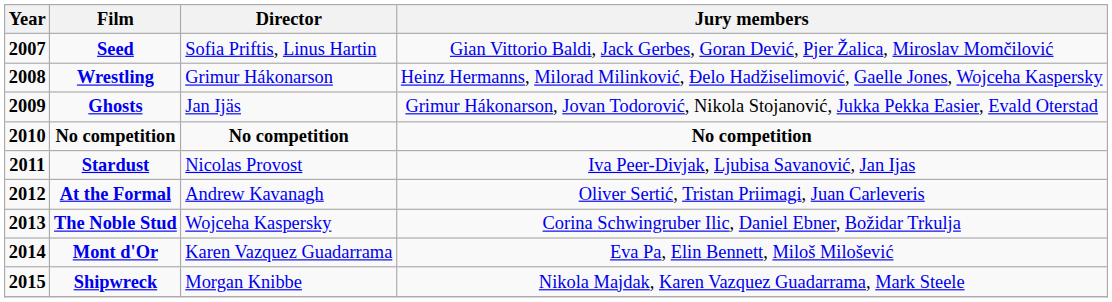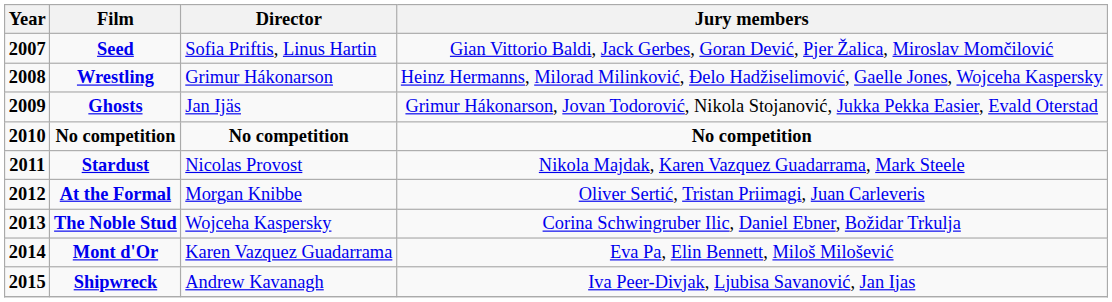 <table class="wikitable" style="text-align:center;">
 <tr>
 <th>Year</th>
 <th>Film</th>
 <th>Director</th>
 <th>Jury members</th>
 </tr>
 <tr>
 <td><strong>2007</strong></td>
 <td><strong><a href='#'>Seed</a></strong></td>
 <td style="text-align:left;"> <a href='#'>Sofia Priftis</a>, <a href='#'>Linus Hartin</a></td>
 <td><a href='#'>Gian Vittorio Baldi</a>, <a href='#'>Jack Gerbes</a>, <a href='#'>Goran Dević</a>, <a href='#'>Pjer Žalica</a>, <a href='#'>Miroslav Momčilović</a></td>
 </tr>
 <tr>
 <td><strong>2008</strong></td>
 <td><strong><a href='#'>Wrestling</a></strong></td>
 <td style="text-align:left;"> <a href='#'>Grimur Hákonarson</a></td>
 <td><a href='#'>Heinz Hermanns</a>, <a href='#'>Milorad Milinković</a>, <a href='#'>Đelo Hadžiselimović</a>, <a href='#'>Gaelle Jones</a>, <a href='#'>Wojceha Kaspersky</a></td>
 </tr>
 <tr>
 <td><strong>2009</strong></td>
 <td><strong><a href='#'>Ghosts</a></strong></td>
 <td style="text-align:left;"> <a href='#'>Jan Ijäs</a></td>
 <td><a href='#'>Grimur Hákonarson</a>, <a href='#'>Jovan Todorović</a>, Nikola Stojanović, <a href='#'>Jukka Pekka Easier</a>, <a href='#'>Evald Oterstad</a></td>
 </tr>
 <tr>
 <td><strong>2010</strong></td>
 <td><strong>No competition</strong></td>
 <td><strong>No competition</strong></td>
 <td><strong>No competition</strong></td>
 </tr>
 <tr>
 <td><strong>2011</strong></td>
 <td><strong><a href='#'>Stardust</a></strong></td>
 <td style="text-align:left;"> <a href='#'>Nicolas Provost</a></td>
-<td><a href='#'>Iva Peer-Divjak</a>, <a href='#'>Ljubisa Savanović</a>, <a href='#'>Jan Ijas</a></td>
+<td><a href='#'>Nikola Majdak</a>, <a href='#'>Karen Vazquez Guadarrama</a>, <a href='#'>Mark Steele</a></td>
 </tr>
 <tr>
 <td><strong>2012</strong></td>
 <td><strong><a href='#'>At the Formal</a></strong></td>
-<td style="text-align:left;"> <a href='#'>Andrew Kavanagh</a></td>
+<td style="text-align:left;"> <a href='#'>Morgan Knibbe</a></td>
 <td><a href='#'>Oliver Sertić</a>, <a href='#'>Tristan Priimagi</a>, <a href='#'>Juan Carleveris</a></td>
 </tr>
 <tr>
 <td><strong>2013</strong></td>
 <td><strong><a href='#'>The Noble Stud</a></strong></td>
 <td style="text-align:left;"> <a href='#'>Wojceha Kaspersky</a></td>
 <td><a href='#'>Corina Schwingruber Ilic</a>, <a href='#'>Daniel Ebner</a>, <a href='#'>Božidar Trkulja</a></td>
 </tr>
 <tr>
 <td><strong>2014</strong></td>
 <td><strong><a href='#'>Mont d'Or</a></strong></td>
 <td style="text-align:left;"> <a href='#'>Karen Vazquez Guadarrama</a></td>
 <td><a href='#'>Eva Pa</a>, <a href='#'>Elin Bennett</a>, <a href='#'>Miloš Milošević</a></td>
 </tr>
 <tr>
 <td><strong>2015</strong></td>
 <td><strong><a href='#'>Shipwreck</a></strong></td>
-<td style="text-align:left;"> <a href='#'>Morgan Knibbe</a></td>
-<td><a href='#'>Nikola Majdak</a>, <a href='#'>Karen Vazquez Guadarrama</a>, <a href='#'>Mark Steele</a></td>
+<td style="text-align:left;"> <a href='#'>Andrew Kavanagh</a></td>
+<td><a href='#'>Iva Peer-Divjak</a>, <a href='#'>Ljubisa Savanović</a>, <a href='#'>Jan Ijas</a></td>
 </tr>
 <tr>
 </tr>
 <tr>
 </tr>
 </table>
